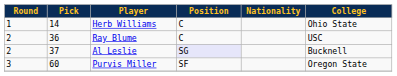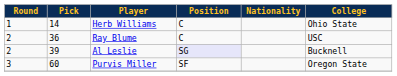 <table class="wikitable sortable sortable">
 <tr>
 <th style="background:#092c57; color:#ffc322" width="10%">Round</th>
 <th style="background:#092c57; color:#ffc322" width="10%">Pick</th>
 <th style="background:#092c57; color:#ffc322" width="20%">Player</th>
 <th style="background:#092c57; color:#ffc322" width="15%">Position</th>
 <th style="background:#092c57; color:#ffc322" width="15%">Nationality</th>
 <th style="background:#092c57; color:#ffc322" width="20%">College</th>
 </tr>
 <tr>
 <td>1</td>
 <td>14</td>
 <td><a href='#'>Herb Williams</a></td>
 <td>C</td>
 <td></td>
 <td>Ohio State</td>
 </tr>
 <tr>
 <td>2</td>
 <td>36</td>
 <td><a href='#'>Ray Blume</a></td>
 <td>C</td>
 <td></td>
 <td>USC</td>
 </tr>
 <tr>
 <td>2</td>
-<td>37</td>
+<td>39</td>
 <td><a href='#'>Al Leslie</a></td>
 <td style="background: lavender;">SG</td>
 <td></td>
 <td>Bucknell</td>
 </tr>
 <tr>
 <td>3</td>
 <td>60</td>
 <td><a href='#'>Purvis Miller</a></td>
 <td>SF</td>
 <td></td>
 <td>Oregon State</td>
 </tr>
 <tr>
 </tr>
 </table>
